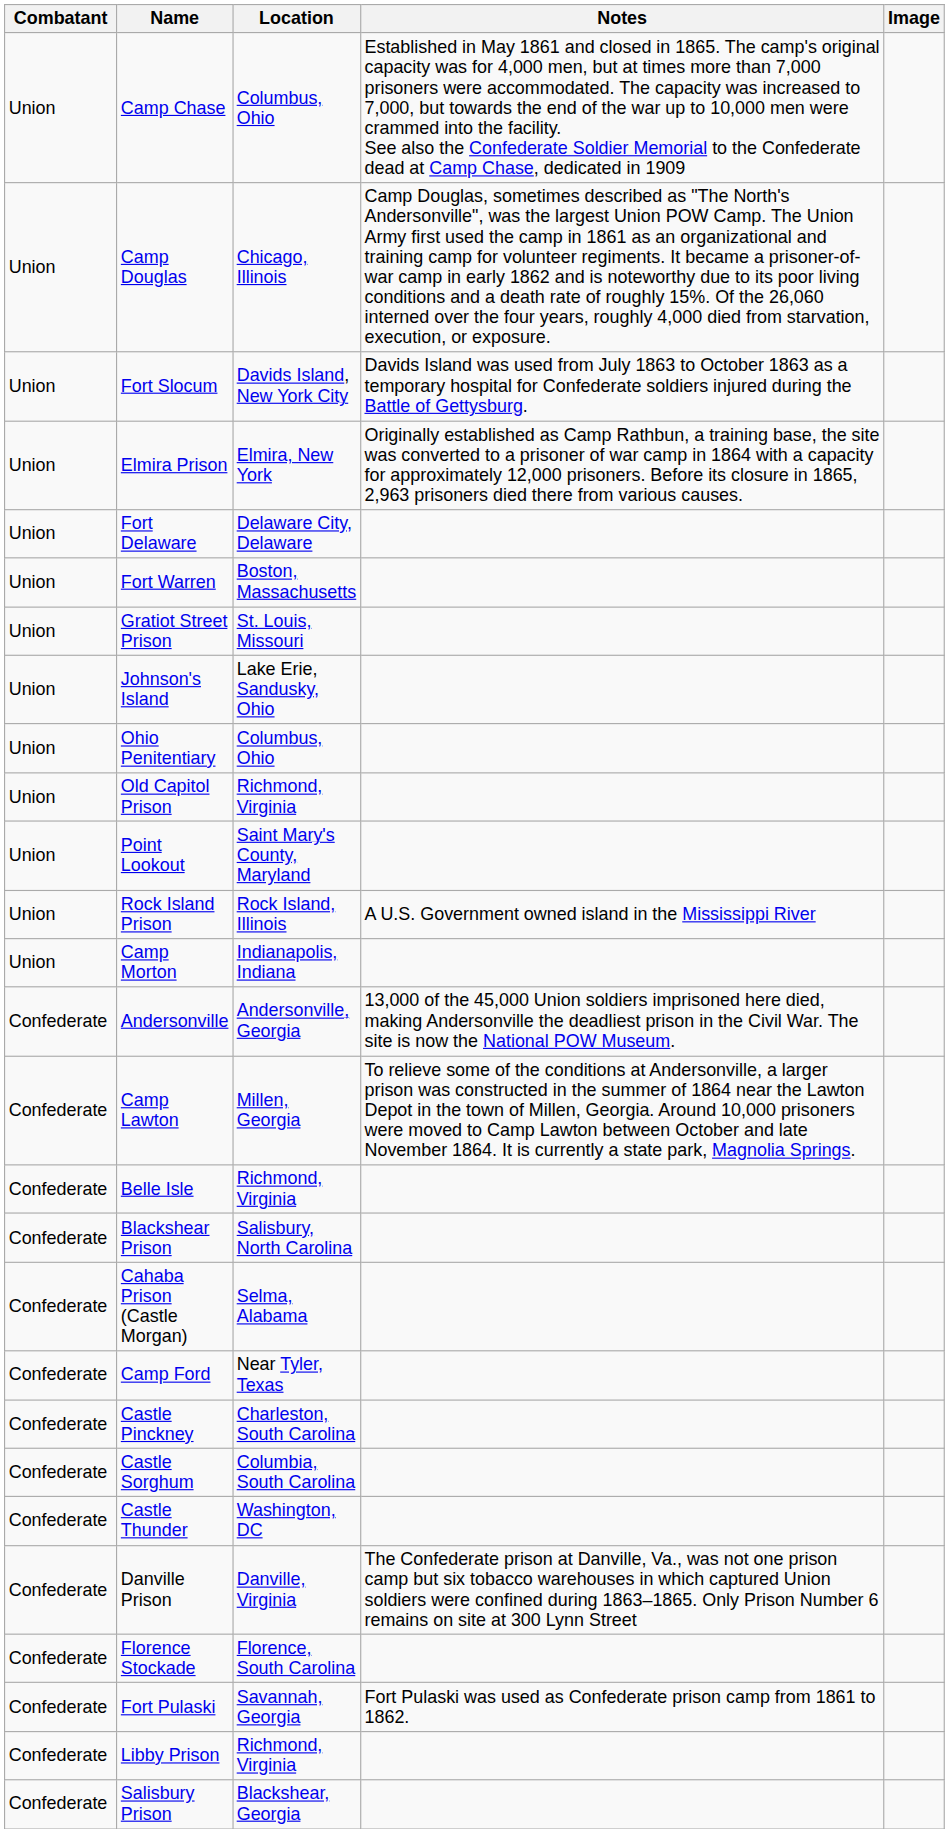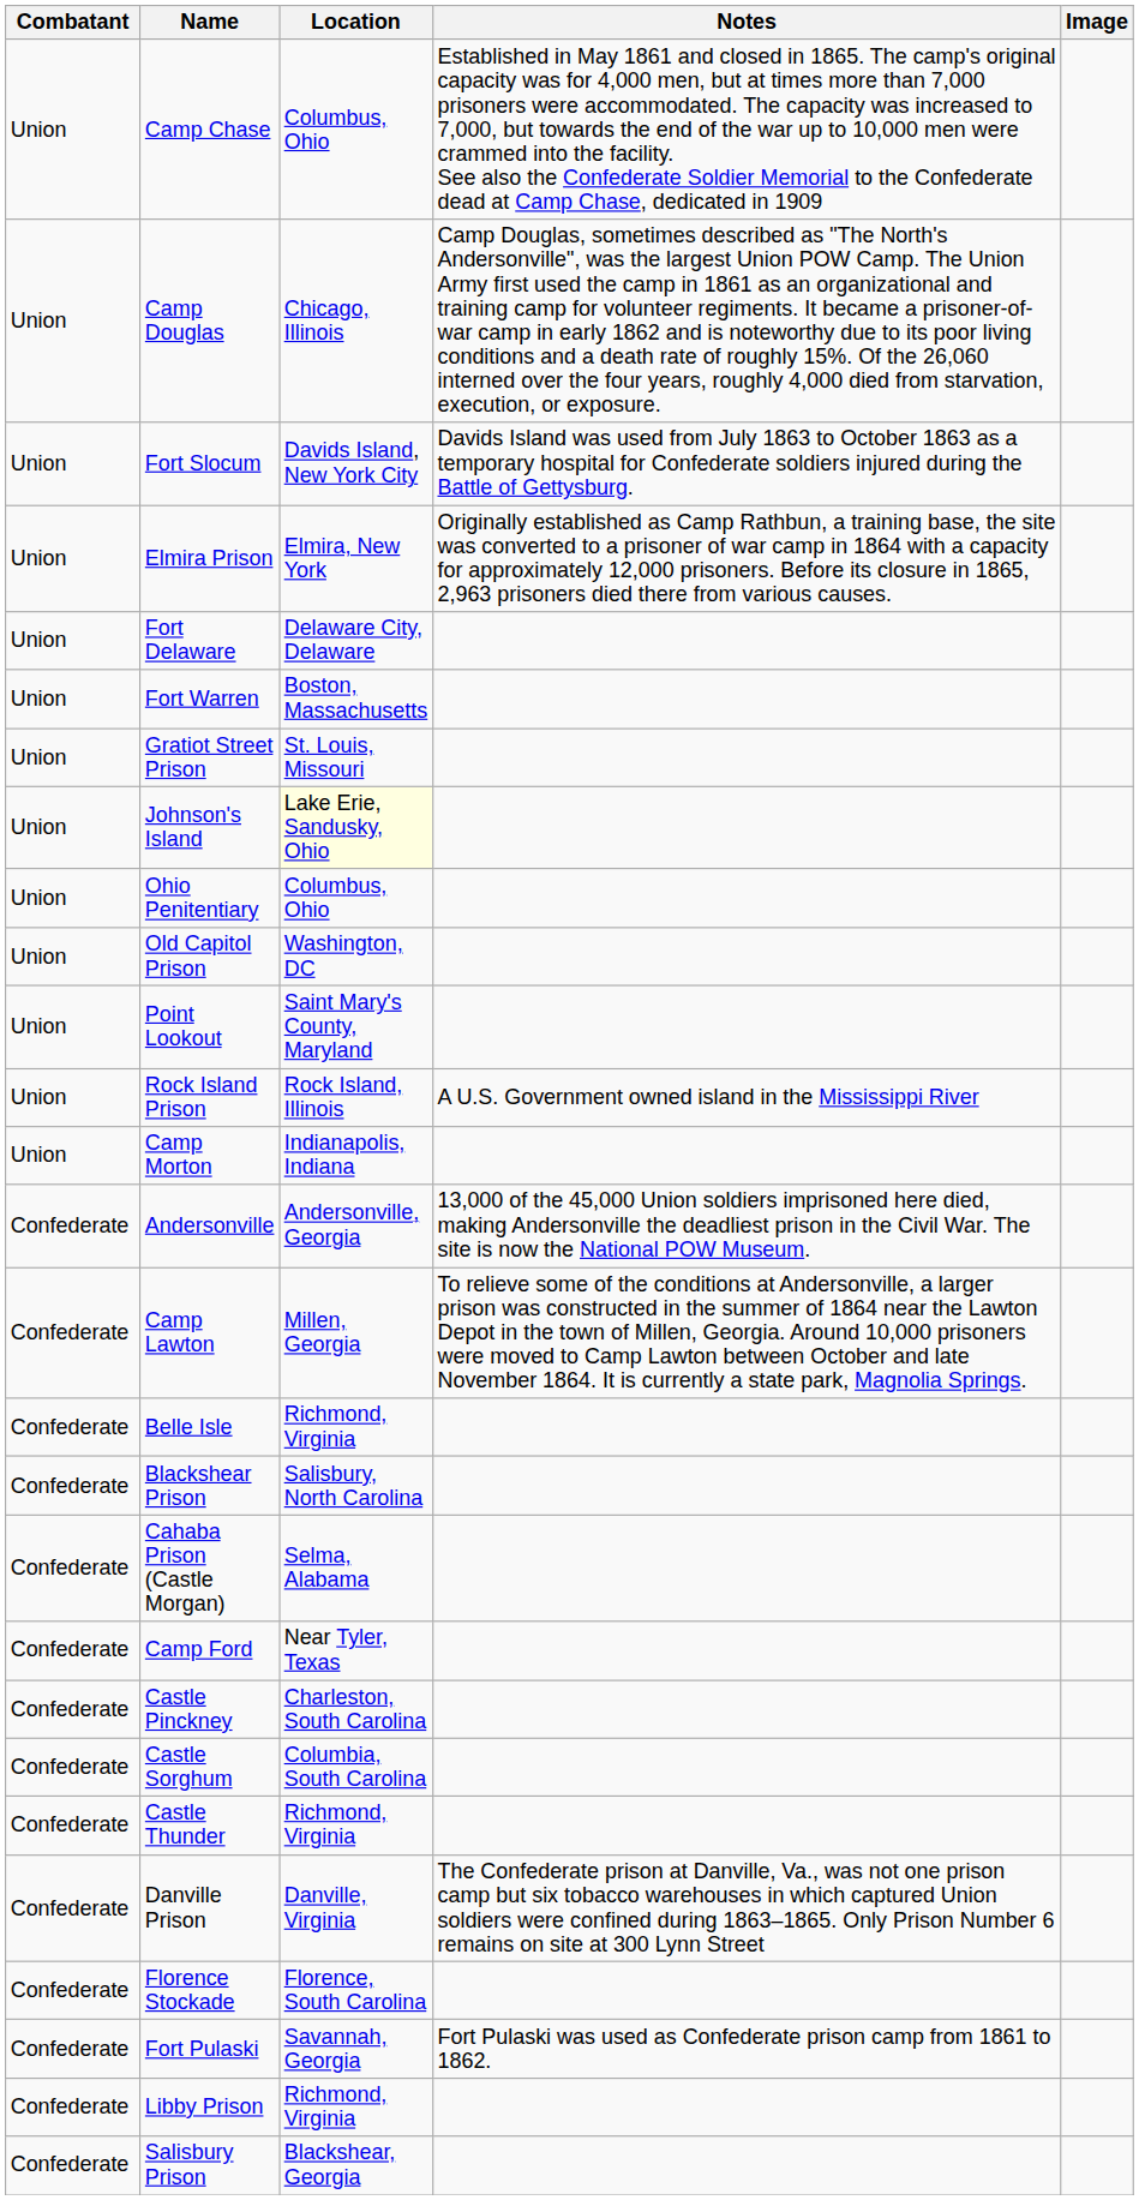 <table class="wikitable sortable" style="width:95%;">
 <tr>
 <th style="width:12%;">Combatant</th>
 <th style="width:10%;">Name</th>
 <th style="width:8%;">Location</th>
 <th style="width:60%;">Notes</th>
 <th class="unsortable" style="width:300px;">Image</th>
 </tr>
 <tr>
 <td>Union</td>
 <td><a href='#'>Camp Chase</a></td>
 <td><a href='#'>Columbus, Ohio</a></td>
 <td>Established in May 1861 and closed in 1865. The camp's original capacity was for 4,000 men, but at times more than 7,000 prisoners were accommodated. The capacity was increased to 7,000, but towards the end of the war up to 10,000 men were crammed into the facility.<br>See also the <a href='#'>Confederate Soldier Memorial</a> to the Confederate dead at <a href='#'>Camp Chase</a>, dedicated in 1909</td>
 <td></td>
 </tr>
 <tr>
 <td>Union</td>
 <td><a href='#'>Camp Douglas</a></td>
 <td><a href='#'>Chicago, Illinois</a></td>
 <td>Camp Douglas, sometimes described as "The North's Andersonville", was the largest Union POW Camp. The Union Army first used the camp in 1861 as an organizational and training camp for volunteer regiments. It became a prisoner-of-war camp in early 1862 and is noteworthy due to its poor living conditions and a death rate of roughly 15%. Of the 26,060 interned over the four years, roughly 4,000 died from starvation, execution, or exposure.</td>
 <td></td>
 </tr>
 <tr>
 <td>Union</td>
 <td><a href='#'>Fort Slocum</a></td>
 <td><a href='#'>Davids Island</a>, <a href='#'>New York City</a></td>
 <td>Davids Island was used from July 1863 to October 1863 as a temporary hospital for Confederate soldiers injured during the <a href='#'>Battle of Gettysburg</a>.</td>
 <td></td>
 </tr>
 <tr>
 <td>Union</td>
 <td><a href='#'>Elmira Prison</a></td>
 <td><a href='#'>Elmira, New York</a></td>
 <td>Originally established as Camp Rathbun, a training base, the site was converted to a prisoner of war camp in 1864 with a capacity for approximately 12,000 prisoners. Before its closure in 1865, 2,963 prisoners died there from various causes.</td>
 <td></td>
 </tr>
 <tr>
 <td>Union</td>
 <td><a href='#'>Fort Delaware</a></td>
 <td><a href='#'>Delaware City, Delaware</a></td>
 <td></td>
 <td></td>
 </tr>
 <tr>
 <td>Union</td>
 <td><a href='#'>Fort Warren</a></td>
 <td><a href='#'>Boston, Massachusetts</a></td>
 <td></td>
 <td></td>
 </tr>
 <tr>
 <td>Union</td>
 <td><a href='#'>Gratiot Street Prison</a></td>
 <td><a href='#'>St. Louis, Missouri</a></td>
 <td></td>
 <td></td>
 </tr>
 <tr>
 <td>Union</td>
 <td><a href='#'>Johnson's Island</a></td>
-<td>Lake Erie, <a href='#'>Sandusky, Ohio</a></td>
+<td style="background: lightyellow;">Lake Erie, <a href='#'>Sandusky, Ohio</a></td>
 <td></td>
 <td></td>
 </tr>
 <tr>
 <td>Union</td>
 <td><a href='#'>Ohio Penitentiary</a></td>
 <td><a href='#'>Columbus, Ohio</a></td>
 <td></td>
 <td></td>
 </tr>
 <tr>
 <td>Union</td>
 <td><a href='#'>Old Capitol Prison</a></td>
-<td><a href='#'>Richmond, Virginia</a></td>
+<td><a href='#'>Washington, DC</a></td>
 <td></td>
 <td></td>
 </tr>
 <tr>
 <td>Union</td>
 <td><a href='#'>Point Lookout</a></td>
 <td><a href='#'>Saint Mary's County, Maryland</a></td>
 <td></td>
 <td></td>
 </tr>
 <tr>
 <td>Union</td>
 <td><a href='#'>Rock Island Prison</a></td>
 <td><a href='#'>Rock Island, Illinois</a></td>
 <td>A U.S. Government owned island in the <a href='#'>Mississippi River</a></td>
 <td></td>
 </tr>
 <tr>
 <td>Union</td>
 <td><a href='#'>Camp Morton</a></td>
 <td><a href='#'>Indianapolis, Indiana</a></td>
 <td></td>
 <td></td>
 </tr>
 <tr>
 <td>Confederate</td>
 <td><a href='#'>Andersonville</a></td>
 <td><a href='#'>Andersonville, Georgia</a></td>
 <td>13,000 of the 45,000 Union soldiers imprisoned here died, making Andersonville the deadliest prison in the Civil War. The site is now the <a href='#'>National POW Museum</a>.</td>
 <td></td>
 </tr>
 <tr>
 <td>Confederate</td>
 <td><a href='#'>Camp Lawton</a></td>
 <td><a href='#'>Millen, Georgia</a></td>
 <td>To relieve some of the conditions at Andersonville, a larger prison was constructed in the summer of 1864 near the Lawton Depot in the town of Millen, Georgia. Around 10,000 prisoners were moved to Camp Lawton between October and late November 1864. It is currently a state park, <a href='#'>Magnolia Springs</a>.</td>
 <td></td>
 </tr>
 <tr>
 <td>Confederate</td>
 <td><a href='#'>Belle Isle</a></td>
 <td><a href='#'>Richmond, Virginia</a></td>
 <td></td>
 <td></td>
 </tr>
 <tr>
 <td>Confederate</td>
 <td><a href='#'>Blackshear Prison</a></td>
 <td><a href='#'>Salisbury, North Carolina</a></td>
 <td></td>
 <td></td>
 </tr>
 <tr>
 <td>Confederate</td>
 <td><a href='#'>Cahaba Prison</a> (Castle Morgan)</td>
 <td><a href='#'>Selma, Alabama</a></td>
 <td></td>
 <td></td>
 </tr>
 <tr>
 <td>Confederate</td>
 <td><a href='#'>Camp Ford</a></td>
 <td>Near <a href='#'>Tyler, Texas</a></td>
 <td></td>
 <td></td>
 </tr>
 <tr>
 <td>Confederate</td>
 <td><a href='#'>Castle Pinckney</a></td>
 <td><a href='#'>Charleston, South Carolina</a></td>
 <td></td>
 <td></td>
 </tr>
 <tr>
 <td>Confederate</td>
 <td><a href='#'>Castle Sorghum</a></td>
 <td><a href='#'>Columbia, South Carolina</a></td>
 <td></td>
 <td></td>
 </tr>
 <tr>
 <td>Confederate</td>
 <td><a href='#'>Castle Thunder</a></td>
-<td><a href='#'>Washington, DC</a></td>
+<td><a href='#'>Richmond, Virginia</a></td>
 <td></td>
 <td></td>
 </tr>
 <tr>
 <td>Confederate</td>
 <td>Danville Prison</td>
 <td><a href='#'>Danville, Virginia</a></td>
 <td>The Confederate prison at Danville, Va., was not one prison camp but six tobacco warehouses in which captured Union soldiers were confined during 1863–1865.  Only Prison Number 6 remains on site at 300 Lynn Street</td>
 <td></td>
 </tr>
 <tr>
 <td>Confederate</td>
 <td><a href='#'>Florence Stockade</a></td>
 <td><a href='#'>Florence, South Carolina</a></td>
 <td></td>
 <td></td>
 </tr>
 <tr>
 <td>Confederate</td>
 <td><a href='#'>Fort Pulaski</a></td>
 <td><a href='#'>Savannah, Georgia</a></td>
 <td>Fort Pulaski was used as Confederate prison camp from 1861 to 1862.</td>
 <td></td>
 </tr>
 <tr>
 <td>Confederate</td>
 <td><a href='#'>Libby Prison</a></td>
 <td><a href='#'>Richmond, Virginia</a></td>
 <td></td>
 <td></td>
 </tr>
 <tr>
 <td>Confederate</td>
 <td><a href='#'>Salisbury Prison</a></td>
 <td><a href='#'>Blackshear, Georgia</a></td>
 <td></td>
 <td></td>
 </tr>
 </table>
